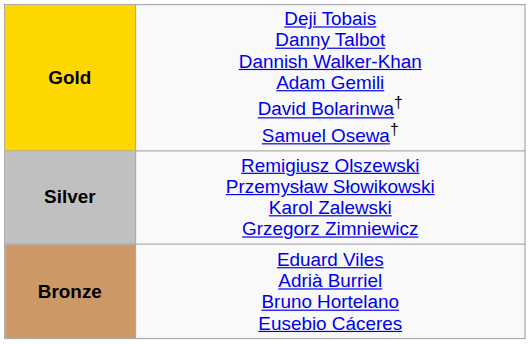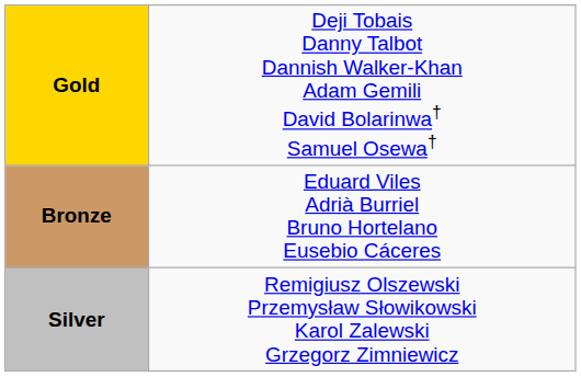 <table class="wikitable" style="text-align:center; " width="35%">
 <tr>
 <td bgcolor="gold"><strong>Gold</strong></td>
 <td><a href='#'>Deji Tobais</a><br><a href='#'>Danny Talbot</a><br><a href='#'>Dannish Walker-Khan</a><br><a href='#'>Adam Gemili</a><br><a href='#'>David Bolarinwa</a><sup>†</sup><br><a href='#'>Samuel Osewa</a><sup>†</sup><br> <small><em></em></small></td>
 </tr>
 <tr>
+<td bgcolor="CC9966"><strong>Bronze</strong></td>
+<td><a href='#'>Eduard Viles</a><br><a href='#'>Adrià Burriel</a><br><a href='#'>Bruno Hortelano</a><br><a href='#'>Eusebio Cáceres</a><br>  <small><em></em></small></td>
+</tr>
+<tr>
 <td bgcolor="silver"><strong>Silver</strong></td>
 <td><a href='#'>Remigiusz Olszewski</a><br><a href='#'>Przemysław Słowikowski</a><br><a href='#'>Karol Zalewski</a><br><a href='#'>Grzegorz Zimniewicz</a><br>  <small><em></em></small></td>
 </tr>
-<tr>
-<td bgcolor="CC9966"><strong>Bronze</strong></td>
-<td><a href='#'>Eduard Viles</a><br><a href='#'>Adrià Burriel</a><br><a href='#'>Bruno Hortelano</a><br><a href='#'>Eusebio Cáceres</a><br>  <small><em></em></small></td>
-</tr>
 </table>
